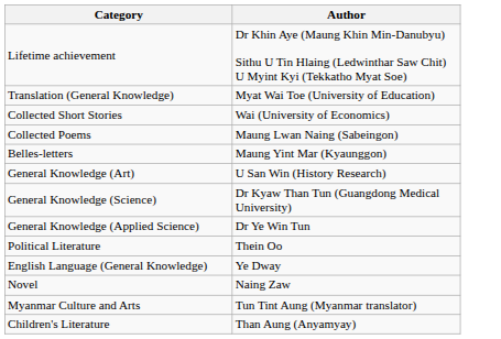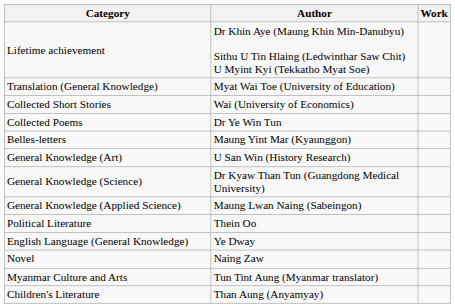 <table class=wikitable>
 <tr>
 <th style="width:18em;">Category</th>
 <th style="width:18em;">Author</th>
+<th>Work</th>
 </tr>
 <tr>
 <td>Lifetime achievement</td>
 <td>Dr Khin Aye (Maung Khin Min-Danubyu)<br><br>Sithu U Tin Hlaing (Ledwinthar Saw Chit)<br>U Myint Kyi (Tekkatho Myat Soe)</td>
+<td></td>
 </tr>
 <tr>
 <td>Translation (General Knowledge)</td>
 <td>Myat Wai Toe (University of Education)</td>
+<td></td>
 </tr>
 <tr>
 <td>Collected Short Stories</td>
 <td>Wai (University of Economics)</td>
+<td></td>
 </tr>
 <tr>
 <td>Collected Poems</td>
-<td>Maung Lwan Naing (Sabeingon)</td>
+<td>Dr Ye Win Tun</td>
+<td></td>
 </tr>
 <tr>
 <td>Belles-letters</td>
 <td>Maung Yint Mar (Kyaunggon)</td>
+<td></td>
 </tr>
 <tr>
 <td>General Knowledge (Art)</td>
 <td>U San Win (History Research)</td>
+<td></td>
 </tr>
 <tr>
 <td>General Knowledge (Science)</td>
 <td>Dr Kyaw Than Tun (Guangdong Medical University)</td>
+<td></td>
 </tr>
 <tr>
 <td>General Knowledge (Applied Science)</td>
-<td>Dr Ye Win Tun</td>
+<td>Maung Lwan Naing (Sabeingon)</td>
+<td></td>
 </tr>
 <tr>
 <td>Political Literature</td>
 <td>Thein Oo</td>
+<td></td>
 </tr>
 <tr>
 <td>English Language (General Knowledge)</td>
 <td>Ye Dway</td>
+<td></td>
 </tr>
 <tr>
 <td>Novel</td>
 <td>Naing Zaw</td>
+<td></td>
 </tr>
 <tr>
 <td>Myanmar Culture and Arts</td>
 <td>Tun Tint Aung (Myanmar translator)</td>
+<td></td>
 </tr>
 <tr>
 <td>Children's Literature</td>
 <td>Than Aung (Anyamyay)</td>
+<td></td>
 </tr>
 </table>
